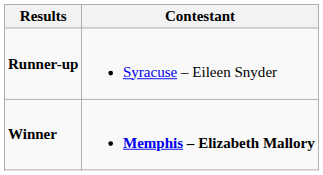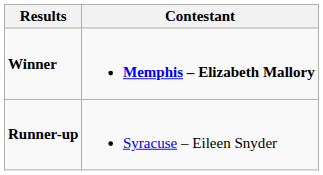 <table class="wikitable">
 <tr>
 <th>Results</th>
 <th>Contestant</th>
 </tr>
 <tr>
+<td><strong>Winner</strong></td>
+<td><br><ul><li><strong><a href='#'>Memphis</a> – Elizabeth Mallory</strong></li></ul></td>
+</tr>
+<tr>
 <td><strong>Runner-up</strong></td>
 <td><br><ul><li><a href='#'>Syracuse</a> – Eileen Snyder</li></ul></td>
 </tr>
-<tr>
-<td><strong>Winner</strong></td>
-<td><br><ul><li><strong><a href='#'>Memphis</a> – Elizabeth Mallory</strong></li></ul></td>
-</tr>
 </table>
